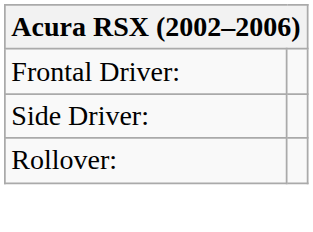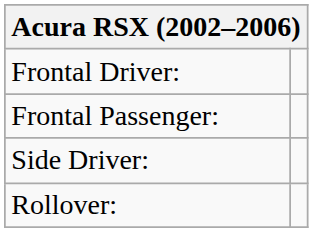 <table class="wikitable">
 <tr>
 <th align="center" colspan="2">Acura RSX (2002–2006)</th>
 </tr>
 <tr>
 <td>Frontal Driver:</td>
+<td></td>
+</tr>
+<tr>
+<td>Frontal Passenger:</td>
 <td></td>
 </tr>
 <tr>
 <td>Side Driver:</td>
 <td></td>
 </tr>
 <tr>
 <td>Rollover:</td>
 <td></td>
 </tr>
 </table>
